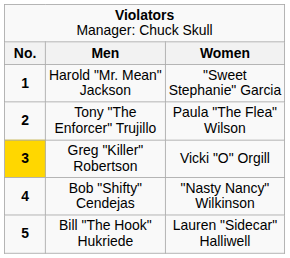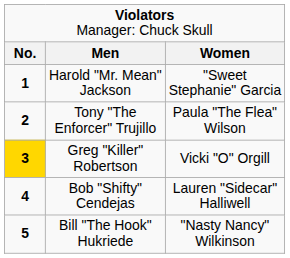 <table class="wikitable" style="text-align:center">
 <tr>
 <td colspan="3"><strong>Violators</strong><br>Manager: Chuck Skull</td>
 </tr>
 <tr>
 <th style="width:40px;">No.</th>
 <th style="width:130px;">Men</th>
 <th style="width:130px;">Women</th>
 </tr>
 <tr>
 <td><strong>1</strong></td>
 <td>Harold "Mr. Mean" Jackson</td>
 <td>"Sweet Stephanie" Garcia</td>
 </tr>
 <tr>
 <td><strong>2</strong></td>
 <td>Tony "The Enforcer" Trujillo</td>
 <td>Paula "The Flea" Wilson</td>
 </tr>
 <tr>
 <td style="background: gold;"><strong>3</strong></td>
 <td>Greg "Killer" Robertson</td>
 <td>Vicki "O" Orgill</td>
 </tr>
 <tr>
 <td><strong>4</strong></td>
 <td>Bob "Shifty" Cendejas</td>
-<td>"Nasty Nancy" Wilkinson</td>
+<td>Lauren "Sidecar" Halliwell</td>
 </tr>
 <tr>
 <td><strong>5</strong></td>
 <td>Bill "The Hook" Hukriede</td>
-<td>Lauren "Sidecar" Halliwell</td>
+<td>"Nasty Nancy" Wilkinson</td>
 </tr>
 </table>
